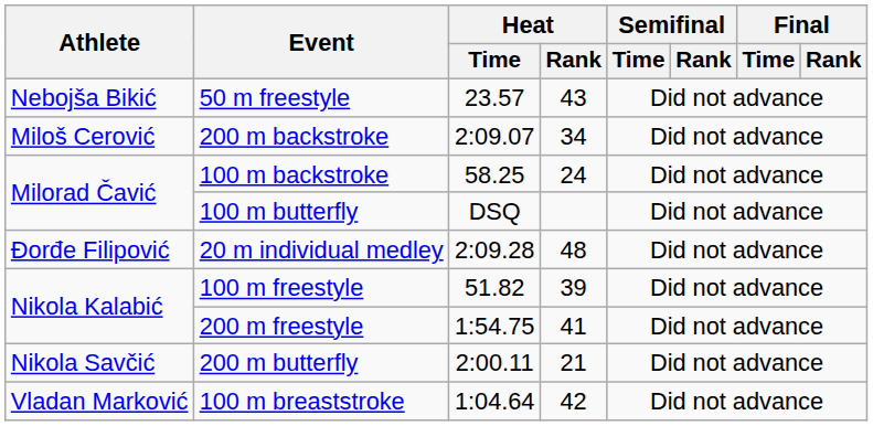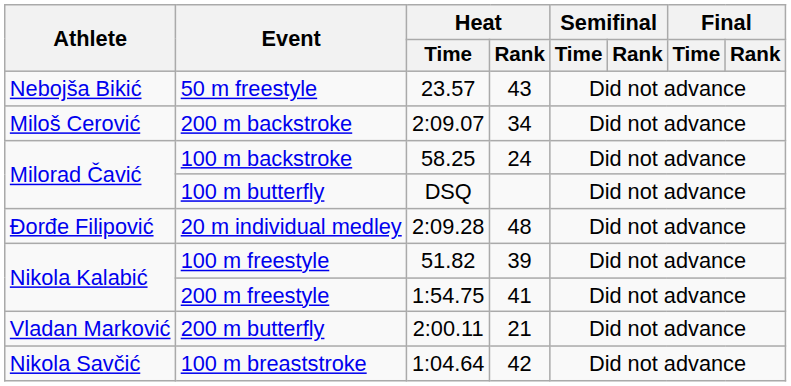 <table class=wikitable style="font-size:90%">
 <tr>
 <th rowspan="2">Athlete</th>
 <th rowspan="2">Event</th>
 <th colspan="2">Heat</th>
 <th colspan="2">Semifinal</th>
 <th colspan="2">Final</th>
 </tr>
 <tr style="font-size:95%">
 <th>Time</th>
 <th>Rank</th>
 <th>Time</th>
 <th>Rank</th>
 <th>Time</th>
 <th>Rank</th>
 </tr>
 <tr align=center>
 <td align=left><a href='#'>Nebojša Bikić</a></td>
 <td align=left><a href='#'>50 m freestyle</a></td>
 <td>23.57</td>
 <td>43</td>
 <td colspan=6>Did not advance</td>
 </tr>
 <tr align=center>
 <td align=left><a href='#'>Miloš Cerović</a></td>
 <td align=left><a href='#'>200 m backstroke</a></td>
 <td>2:09.07</td>
 <td>34</td>
 <td colspan=6>Did not advance</td>
 </tr>
 <tr align=center>
 <td align=left rowspan=2><a href='#'>Milorad Čavić</a></td>
 <td align=left><a href='#'>100 m backstroke</a></td>
 <td>58.25</td>
 <td>24</td>
 <td colspan=6>Did not advance</td>
 </tr>
 <tr align=center>
 <td align=left><a href='#'>100 m butterfly</a></td>
 <td>DSQ</td>
 <td></td>
 <td colspan=6>Did not advance</td>
 </tr>
 <tr align=center>
 <td align=left><a href='#'>Đorđe Filipović</a></td>
 <td align=left><a href='#'>20 m individual medley</a></td>
 <td>2:09.28</td>
 <td>48</td>
 <td colspan=6>Did not advance</td>
 </tr>
 <tr align=center>
 <td align=left rowspan=2><a href='#'>Nikola Kalabić</a></td>
 <td align=left><a href='#'>100 m freestyle</a></td>
 <td>51.82</td>
 <td>39</td>
 <td colspan=6>Did not advance</td>
 </tr>
 <tr align=center>
 <td align=left><a href='#'>200 m freestyle</a></td>
 <td>1:54.75</td>
 <td>41</td>
 <td colspan=6>Did not advance</td>
 </tr>
 <tr align=center>
-<td align=left><a href='#'>Nikola Savčić</a></td>
+<td align=left><a href='#'>Vladan Marković</a></td>
 <td align=left><a href='#'>200 m butterfly</a></td>
 <td>2:00.11</td>
 <td>21</td>
 <td colspan=6>Did not advance</td>
 </tr>
 <tr align=center>
-<td align=left><a href='#'>Vladan Marković</a></td>
+<td align=left><a href='#'>Nikola Savčić</a></td>
 <td align=left><a href='#'>100 m breaststroke</a></td>
 <td>1:04.64</td>
 <td>42</td>
 <td colspan=6>Did not advance</td>
 </tr>
 </table>
